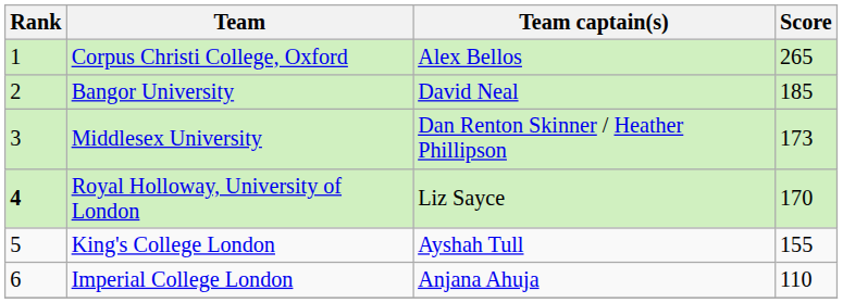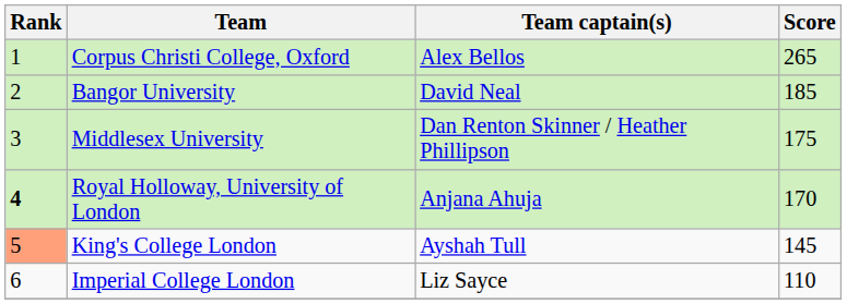 <table class="wikitable">
 <tr>
 <th>Rank</th>
 <th>Team</th>
 <th>Team captain(s)</th>
 <th>Score</th>
 </tr>
 <tr bgcolor="#D0F0C0">
 <td>1</td>
 <td><a href='#'>Corpus Christi College, Oxford</a></td>
 <td><a href='#'>Alex Bellos</a></td>
 <td>265</td>
 </tr>
 <tr bgcolor="#D0F0C0">
 <td>2</td>
 <td><a href='#'>Bangor University</a></td>
 <td><a href='#'>David Neal</a></td>
 <td>185</td>
 </tr>
 <tr bgcolor="#D0F0C0">
 <td>3</td>
 <td><a href='#'>Middlesex University</a></td>
 <td><a href='#'>Dan Renton Skinner</a> / <a href='#'>Heather Phillipson</a></td>
-<td>173</td>
+<td>175</td>
 </tr>
 <tr bgcolor="#D0F0C0">
 <td><strong>4</strong></td>
 <td><a href='#'>Royal Holloway, University of London</a></td>
-<td>Liz Sayce</td>
+<td><a href='#'>Anjana Ahuja</a></td>
 <td>170</td>
 </tr>
 <tr>
-<td>5</td>
+<td style="background: lightsalmon;">5</td>
 <td><a href='#'>King's College London</a></td>
 <td><a href='#'>Ayshah Tull</a></td>
-<td>155</td>
+<td>145</td>
 </tr>
 <tr>
 <td>6</td>
 <td><a href='#'>Imperial College London</a></td>
-<td><a href='#'>Anjana Ahuja</a></td>
+<td>Liz Sayce</td>
 <td>110</td>
 </tr>
 <tr>
 </tr>
 </table>
